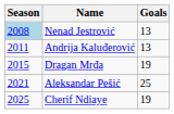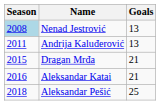 <table class="wikitable">
 <tr>
 <th>Season</th>
 <th>Name</th>
 <th>Goals</th>
 </tr>
 <tr>
 <td style="background: lightblue;"><a href='#'>2008</a></td>
 <td> <a href='#'>Nenad Jestrović</a></td>
 <td>13</td>
 </tr>
 <tr>
 <td><a href='#'>2011</a></td>
 <td> <a href='#'>Andrija Kaluđerović</a></td>
 <td>13</td>
 </tr>
 <tr>
 <td><a href='#'>2015</a></td>
 <td> <a href='#'>Dragan Mrđa</a></td>
-<td>19</td>
+<td>21</td>
 </tr>
 <tr>
-<td><a href='#'>2021</a></td>
+<td><a href='#'>2016</a></td>
+<td> <a href='#'>Aleksandar Katai</a></td>
+<td>21</td>
+</tr>
+<tr>
+<td><a href='#'>2018</a></td>
 <td> <a href='#'>Aleksandar Pešić</a></td>
 <td>25</td>
 </tr>
-<tr>
-<td><a href='#'>2025</a></td>
-<td> <a href='#'>Cherif Ndiaye</a></td>
-<td>19</td>
-</tr>
 </table>
